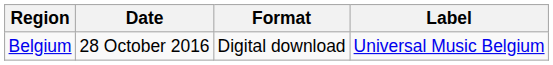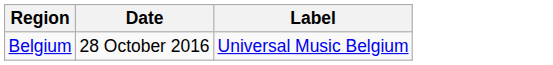 <table class="wikitable">
 <tr>
 <th>Region</th>
 <th>Date</th>
-<th>Format</th>
 <th>Label</th>
 </tr>
 <tr>
 <td><a href='#'>Belgium</a></td>
 <td>28 October 2016</td>
-<td>Digital download</td>
 <td><a href='#'>Universal Music Belgium</a></td>
 </tr>
 </table>
